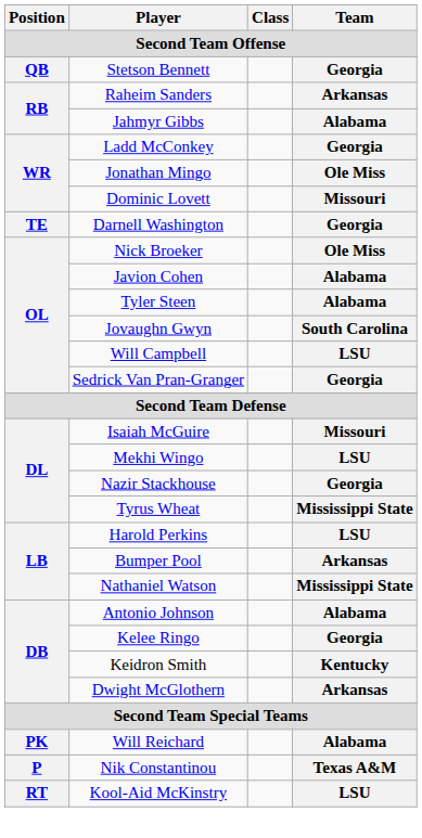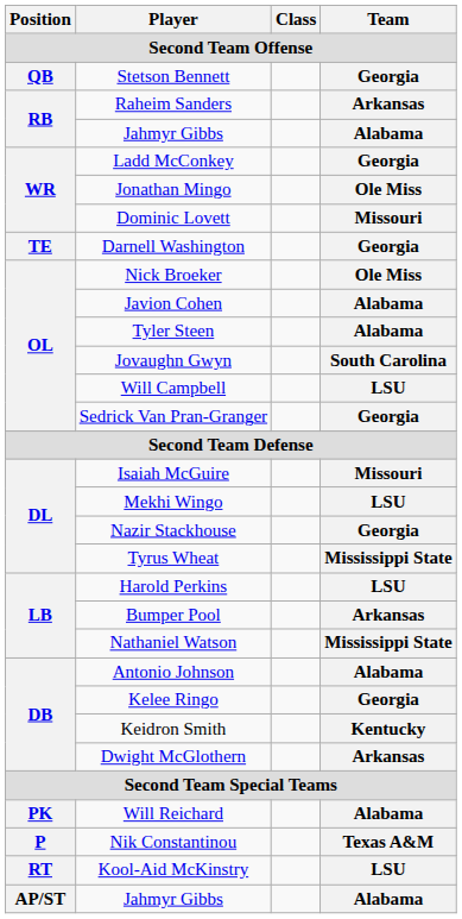 <table class="wikitable">
 <tr>
 <th>Position</th>
 <th>Player</th>
 <th>Class</th>
 <th>Team</th>
 </tr>
 <tr>
 <td colspan="4" style="text-align:center; background:#ddd;"><strong>Second Team Offense</strong></td>
 </tr>
 <tr style="text-align:center;">
 <th rowspan="1"><a href='#'>QB</a></th>
 <td><a href='#'>Stetson Bennett</a></td>
 <td></td>
 <th>Georgia</th>
 </tr>
 <tr style="text-align:center;">
 <th rowspan="2"><a href='#'>RB</a></th>
 <td><a href='#'>Raheim Sanders</a></td>
 <td></td>
 <th>Arkansas</th>
 </tr>
 <tr style="text-align:center;">
 <td><a href='#'>Jahmyr Gibbs</a></td>
 <td></td>
 <th>Alabama</th>
 </tr>
 <tr style="text-align:center;">
 <th rowspan="3"><a href='#'>WR</a></th>
 <td><a href='#'>Ladd McConkey</a></td>
 <td></td>
 <th>Georgia</th>
 </tr>
 <tr style="text-align:center;">
 <td><a href='#'>Jonathan Mingo</a></td>
 <td></td>
 <th>Ole Miss</th>
 </tr>
 <tr style="text-align:center;">
 <td><a href='#'>Dominic Lovett</a></td>
 <td></td>
 <th>Missouri</th>
 </tr>
 <tr style="text-align:center;">
 <th rowspan="1"><a href='#'>TE</a></th>
 <td><a href='#'>Darnell Washington</a></td>
 <td></td>
 <th>Georgia</th>
 </tr>
 <tr style="text-align:center;">
 <th rowspan="6"><a href='#'>OL</a></th>
 <td><a href='#'>Nick Broeker</a></td>
 <td></td>
 <th>Ole Miss</th>
 </tr>
 <tr style="text-align:center;">
 <td><a href='#'>Javion Cohen</a></td>
 <td></td>
 <th>Alabama</th>
 </tr>
 <tr style="text-align:center;">
 <td><a href='#'>Tyler Steen</a></td>
 <td></td>
 <th>Alabama</th>
 </tr>
 <tr style="text-align:center;">
 <td><a href='#'>Jovaughn Gwyn</a></td>
 <td></td>
 <th>South Carolina</th>
 </tr>
 <tr style="text-align:center;">
 <td><a href='#'>Will Campbell</a></td>
 <td></td>
 <th>LSU</th>
 </tr>
 <tr style="text-align:center;">
 <td><a href='#'>Sedrick Van Pran-Granger</a></td>
 <td></td>
 <th>Georgia</th>
 </tr>
 <tr style="text-align:center;">
 <td colspan="4" style="text-align:center; background:#ddd;"><strong>Second Team Defense</strong></td>
 </tr>
 <tr style="text-align:center;">
 <th rowspan="4"><a href='#'>DL</a></th>
 <td><a href='#'>Isaiah McGuire</a></td>
 <td></td>
 <th>Missouri</th>
 </tr>
 <tr style="text-align:center;">
 <td><a href='#'>Mekhi Wingo</a></td>
 <td></td>
 <th>LSU</th>
 </tr>
 <tr style="text-align:center;">
 <td><a href='#'>Nazir Stackhouse</a></td>
 <td></td>
 <th>Georgia</th>
 </tr>
 <tr style="text-align:center;">
 <td><a href='#'>Tyrus Wheat</a></td>
 <td></td>
 <th>Mississippi State</th>
 </tr>
 <tr style="text-align:center;">
 <th rowspan="3"><a href='#'>LB</a></th>
 <td><a href='#'>Harold Perkins</a></td>
 <td></td>
 <th>LSU</th>
 </tr>
 <tr style="text-align:center;">
 <td><a href='#'>Bumper Pool</a></td>
 <td></td>
 <th>Arkansas</th>
 </tr>
 <tr style="text-align:center;">
 <td><a href='#'>Nathaniel Watson</a></td>
 <td></td>
 <th>Mississippi State</th>
 </tr>
 <tr style="text-align:center;">
 <th rowspan="4"><a href='#'>DB</a></th>
 <td><a href='#'>Antonio Johnson</a></td>
 <td></td>
 <th>Alabama</th>
 </tr>
 <tr style="text-align:center;">
 <td><a href='#'>Kelee Ringo</a></td>
 <td></td>
 <th>Georgia</th>
 </tr>
 <tr style="text-align:center;">
 <td>Keidron Smith</td>
 <td></td>
 <th>Kentucky</th>
 </tr>
 <tr style="text-align:center;">
 <td><a href='#'>Dwight McGlothern</a></td>
 <td></td>
 <th>Arkansas</th>
 </tr>
 <tr>
 <td colspan="4" style="text-align:center; background:#ddd;"><strong>Second Team Special Teams</strong></td>
 </tr>
 <tr style="text-align:center;">
 <th rowspan="1"><a href='#'>PK</a></th>
 <td><a href='#'>Will Reichard</a></td>
 <td></td>
 <th>Alabama</th>
 </tr>
 <tr style="text-align:center;">
 <th rowspan="1"><a href='#'>P</a></th>
 <td><a href='#'>Nik Constantinou</a></td>
 <td></td>
 <th>Texas A&M</th>
 </tr>
 <tr style="text-align:center;">
 <th rowspan="1"><a href='#'>RT</a></th>
 <td><a href='#'>Kool-Aid McKinstry</a></td>
 <td></td>
 <th>LSU</th>
 </tr>
+<tr style="text-align:center;">
+<th rowspan="1">AP/ST</th>
+<td><a href='#'>Jahmyr Gibbs</a></td>
+<td></td>
+<th>Alabama</th>
+</tr>
 </table>
